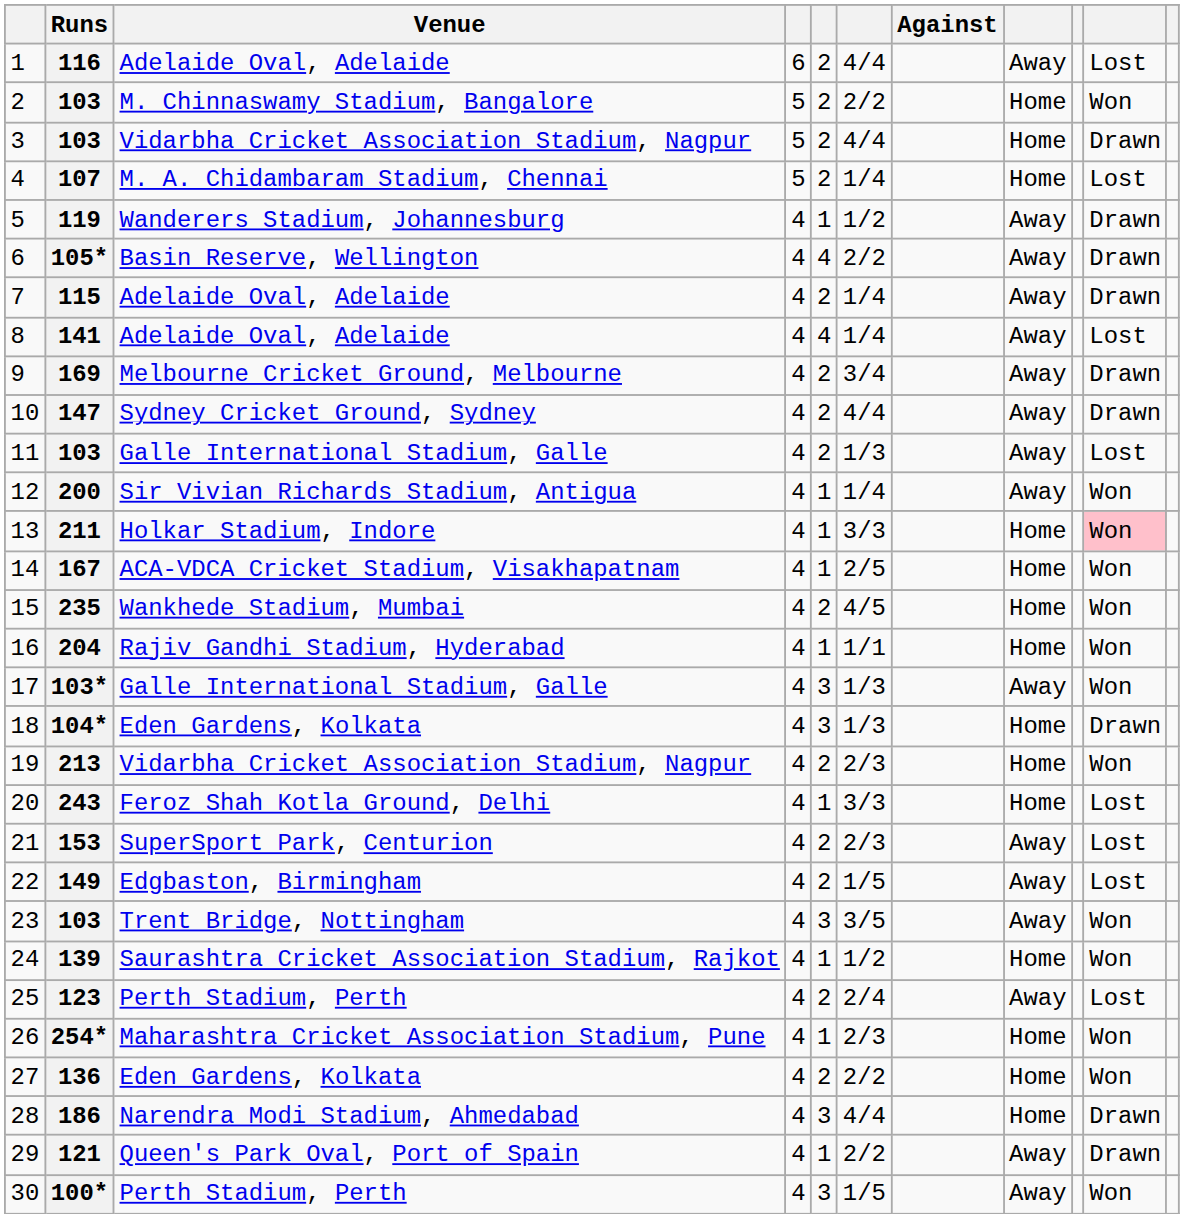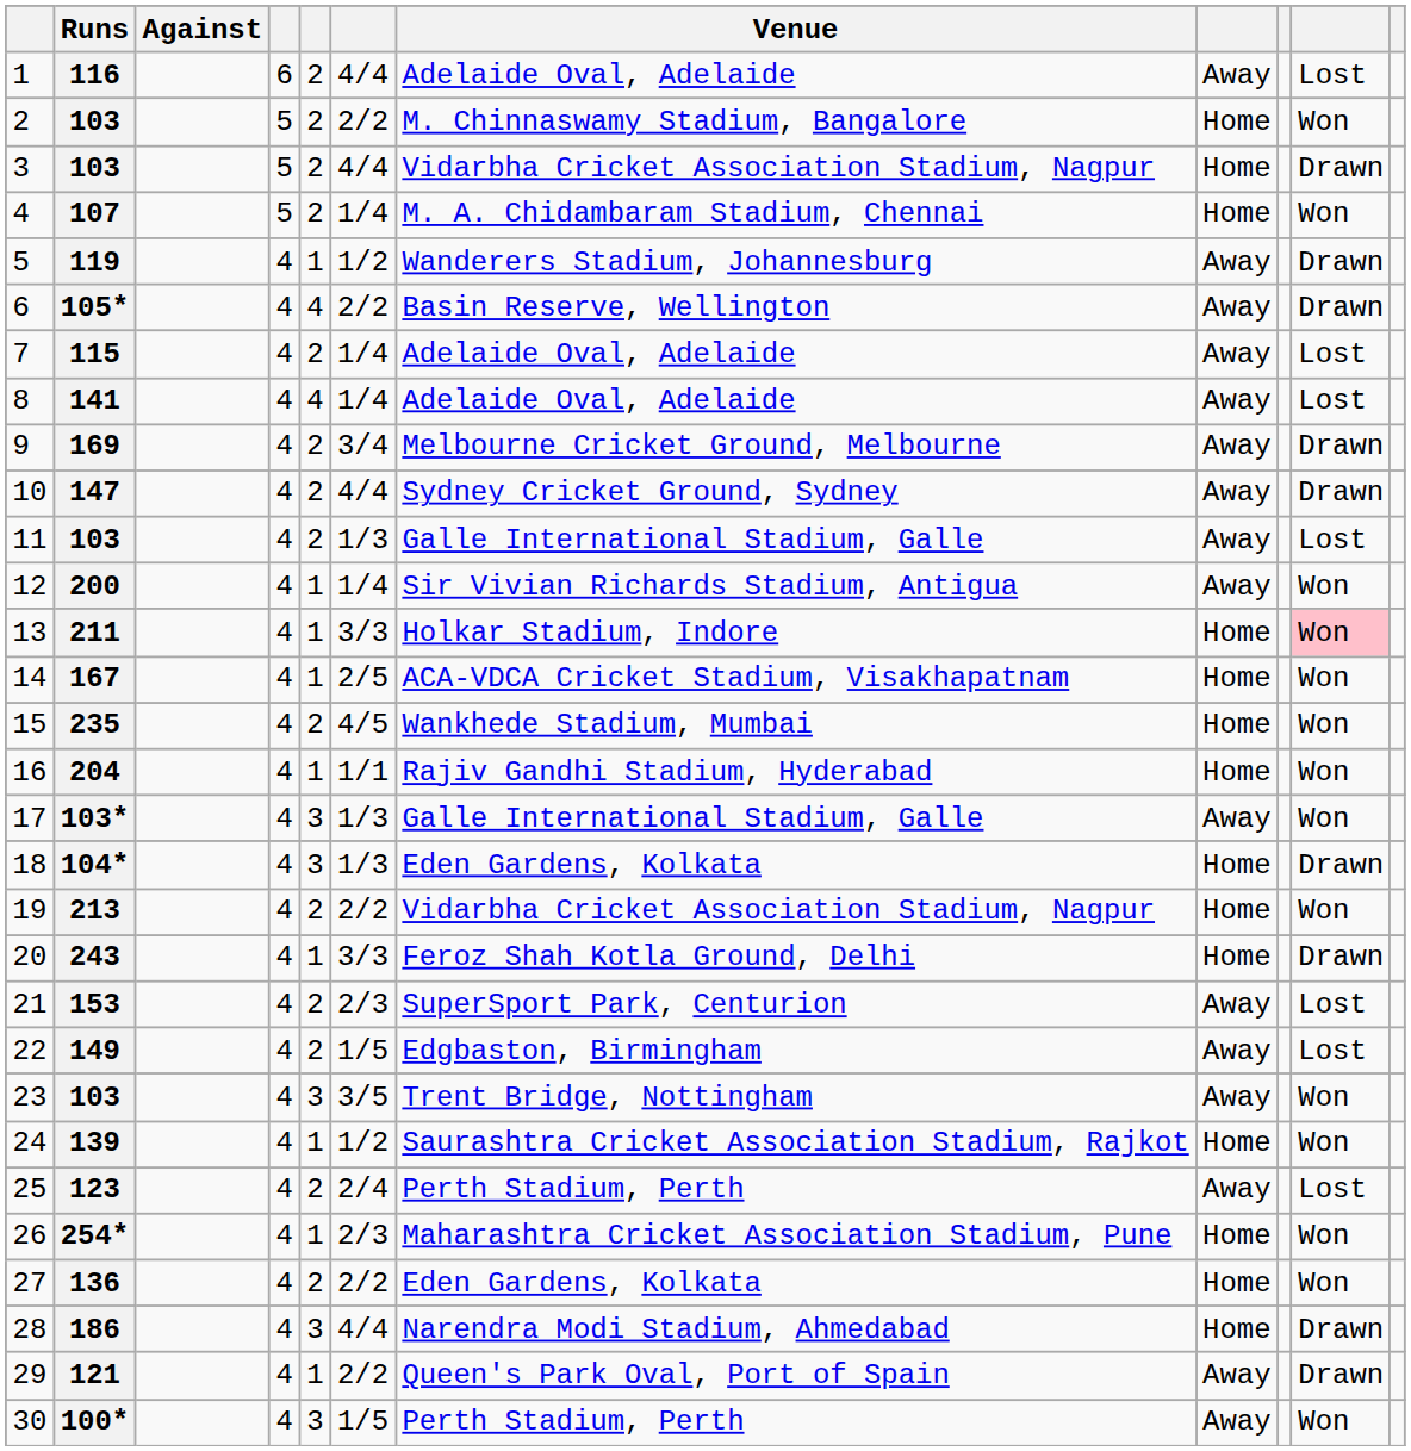 <table class="wikitable sortable plainrowheaders">
 <tr>
 <th></th>
 <th>Runs</th>
-<th>Venue</th>
+<th>Against</th>
 <th><a href='#'></a></th>
 <th><a href='#'></a></th>
 <th></th>
-<th>Against</th>
+<th>Venue</th>
 <th></th>
 <th></th>
 <th></th>
 <th class="unsortable" scope="col"></th>
 </tr>
 <tr>
 <td>1</td>
 <th scope="row"> 116</th>
-<td><a href='#'>Adelaide Oval</a>, <a href='#'>Adelaide</a></td>
+<td></td>
 <td>6</td>
 <td>2</td>
 <td>4/4</td>
-<td></td>
+<td><a href='#'>Adelaide Oval</a>, <a href='#'>Adelaide</a></td>
 <td>Away</td>
 <td></td>
 <td>Lost</td>
 <td></td>
 </tr>
 <tr>
 <td>2</td>
 <th scope="row"> 103 </th>
-<td><a href='#'>M. Chinnaswamy Stadium</a>, <a href='#'>Bangalore</a></td>
+<td></td>
 <td>5</td>
 <td>2</td>
 <td>2/2</td>
-<td></td>
+<td><a href='#'>M. Chinnaswamy Stadium</a>, <a href='#'>Bangalore</a></td>
 <td>Home</td>
 <td></td>
 <td>Won</td>
 <td></td>
 </tr>
 <tr>
 <td>3</td>
 <th scope="row"> 103</th>
-<td><a href='#'>Vidarbha Cricket Association Stadium</a>, <a href='#'>Nagpur</a></td>
+<td></td>
 <td>5</td>
 <td>2</td>
 <td>4/4</td>
-<td></td>
+<td><a href='#'>Vidarbha Cricket Association Stadium</a>, <a href='#'>Nagpur</a></td>
 <td>Home</td>
 <td></td>
 <td>Drawn</td>
 <td></td>
 </tr>
 <tr>
 <td>4</td>
 <th scope="row"> 107</th>
-<td><a href='#'>M. A. Chidambaram Stadium</a>, <a href='#'>Chennai</a></td>
+<td></td>
 <td>5</td>
 <td>2</td>
 <td>1/4</td>
-<td></td>
+<td><a href='#'>M. A. Chidambaram Stadium</a>, <a href='#'>Chennai</a></td>
 <td>Home</td>
 <td></td>
-<td>Lost</td>
+<td>Won</td>
 <td></td>
 </tr>
 <tr>
 <td>5</td>
 <th scope="row"> 119 </th>
-<td><a href='#'>Wanderers Stadium</a>, <a href='#'>Johannesburg</a></td>
+<td></td>
 <td>4</td>
 <td>1</td>
 <td>1/2</td>
-<td></td>
+<td><a href='#'>Wanderers Stadium</a>, <a href='#'>Johannesburg</a></td>
 <td>Away</td>
 <td></td>
 <td>Drawn</td>
 <td></td>
 </tr>
 <tr>
 <td>6</td>
 <th scope="row"> 105*</th>
-<td><a href='#'>Basin Reserve</a>, <a href='#'>Wellington</a></td>
+<td></td>
 <td>4</td>
 <td>4</td>
 <td>2/2</td>
-<td></td>
+<td><a href='#'>Basin Reserve</a>, <a href='#'>Wellington</a></td>
 <td>Away</td>
 <td></td>
 <td>Drawn</td>
 <td></td>
 </tr>
 <tr>
 <td>7</td>
 <th scope="row"> 115 </th>
-<td><a href='#'>Adelaide Oval</a>, <a href='#'>Adelaide</a></td>
+<td></td>
 <td>4</td>
 <td>2</td>
 <td>1/4</td>
-<td></td>
+<td><a href='#'>Adelaide Oval</a>, <a href='#'>Adelaide</a></td>
 <td>Away</td>
 <td></td>
-<td>Drawn</td>
+<td>Lost</td>
 <td></td>
 </tr>
 <tr>
 <td>8</td>
 <th scope="row"> 141 </th>
-<td><a href='#'>Adelaide Oval</a>, <a href='#'>Adelaide</a></td>
+<td></td>
 <td>4</td>
 <td>4</td>
 <td>1/4</td>
-<td></td>
+<td><a href='#'>Adelaide Oval</a>, <a href='#'>Adelaide</a></td>
 <td>Away</td>
 <td></td>
 <td>Lost</td>
 <td></td>
 </tr>
 <tr>
 <td>9</td>
 <th scope="row"> 169</th>
-<td><a href='#'>Melbourne Cricket Ground</a>, <a href='#'>Melbourne</a></td>
+<td></td>
 <td>4</td>
 <td>2</td>
 <td>3/4</td>
-<td></td>
+<td><a href='#'>Melbourne Cricket Ground</a>, <a href='#'>Melbourne</a></td>
 <td>Away</td>
 <td></td>
 <td>Drawn</td>
 <td></td>
 </tr>
 <tr>
 <td>10</td>
 <th scope="row"> 147 </th>
-<td><a href='#'>Sydney Cricket Ground</a>, <a href='#'>Sydney</a></td>
+<td></td>
 <td>4</td>
 <td>2</td>
 <td>4/4</td>
-<td></td>
+<td><a href='#'>Sydney Cricket Ground</a>, <a href='#'>Sydney</a></td>
 <td>Away</td>
 <td></td>
 <td>Drawn</td>
 <td></td>
 </tr>
 <tr>
 <td>11</td>
 <th scope="row"> 103 </th>
-<td><a href='#'>Galle International Stadium</a>, <a href='#'>Galle</a></td>
+<td></td>
 <td>4</td>
 <td>2</td>
 <td>1/3</td>
-<td></td>
+<td><a href='#'>Galle International Stadium</a>, <a href='#'>Galle</a></td>
 <td>Away</td>
 <td></td>
 <td>Lost</td>
 <td></td>
 </tr>
 <tr>
 <td>12</td>
 <th scope="row"> 200 </th>
-<td><a href='#'>Sir Vivian Richards Stadium</a>, <a href='#'>Antigua</a></td>
+<td></td>
 <td>4</td>
 <td>1</td>
 <td>1/4</td>
-<td></td>
+<td><a href='#'>Sir Vivian Richards Stadium</a>, <a href='#'>Antigua</a></td>
 <td>Away</td>
 <td></td>
 <td>Won</td>
 <td></td>
 </tr>
 <tr>
 <td>13</td>
 <th scope="row"> 211 </th>
-<td><a href='#'>Holkar Stadium</a>, <a href='#'>Indore</a></td>
+<td></td>
 <td>4</td>
 <td>1</td>
 <td>3/3</td>
-<td></td>
+<td><a href='#'>Holkar Stadium</a>, <a href='#'>Indore</a></td>
 <td>Home</td>
 <td></td>
 <td style="background: pink;">Won</td>
 <td></td>
 </tr>
 <tr>
 <td>14</td>
 <th scope="row"> 167  </th>
-<td><a href='#'>ACA-VDCA Cricket Stadium</a>, <a href='#'>Visakhapatnam</a></td>
+<td></td>
 <td>4</td>
 <td>1</td>
 <td>2/5</td>
-<td></td>
+<td><a href='#'>ACA-VDCA Cricket Stadium</a>, <a href='#'>Visakhapatnam</a></td>
 <td>Home</td>
 <td></td>
 <td>Won</td>
 <td></td>
 </tr>
 <tr>
 <td>15</td>
 <th scope="row"> 235  </th>
-<td><a href='#'>Wankhede Stadium</a>, <a href='#'>Mumbai</a></td>
+<td></td>
 <td>4</td>
 <td>2</td>
 <td>4/5</td>
-<td></td>
+<td><a href='#'>Wankhede Stadium</a>, <a href='#'>Mumbai</a></td>
 <td>Home</td>
 <td></td>
 <td>Won</td>
 <td></td>
 </tr>
 <tr>
 <td>16</td>
 <th scope="row"> 204  </th>
-<td><a href='#'>Rajiv Gandhi Stadium</a>, <a href='#'>Hyderabad</a></td>
+<td></td>
 <td>4</td>
 <td>1</td>
 <td>1/1</td>
-<td></td>
+<td><a href='#'>Rajiv Gandhi Stadium</a>, <a href='#'>Hyderabad</a></td>
 <td>Home</td>
 <td></td>
 <td>Won</td>
 <td></td>
 </tr>
 <tr>
 <td>17</td>
 <th scope="row"> 103* </th>
-<td><a href='#'>Galle International Stadium</a>, <a href='#'>Galle</a></td>
+<td></td>
 <td>4</td>
 <td>3</td>
 <td>1/3</td>
-<td></td>
+<td><a href='#'>Galle International Stadium</a>, <a href='#'>Galle</a></td>
 <td>Away</td>
 <td></td>
 <td>Won</td>
 <td></td>
 </tr>
 <tr>
 <td>18</td>
 <th scope="row"> 104* </th>
-<td><a href='#'>Eden Gardens</a>, <a href='#'>Kolkata</a></td>
+<td></td>
 <td>4</td>
 <td>3</td>
 <td>1/3</td>
-<td></td>
+<td><a href='#'>Eden Gardens</a>, <a href='#'>Kolkata</a></td>
 <td>Home</td>
 <td></td>
 <td>Drawn</td>
 <td></td>
 </tr>
 <tr>
 <td>19</td>
 <th scope="row"> 213  </th>
-<td><a href='#'>Vidarbha Cricket Association Stadium</a>, <a href='#'>Nagpur</a></td>
+<td></td>
 <td>4</td>
 <td>2</td>
-<td>2/3</td>
-<td></td>
+<td>2/2</td>
+<td><a href='#'>Vidarbha Cricket Association Stadium</a>, <a href='#'>Nagpur</a></td>
 <td>Home</td>
 <td></td>
 <td>Won</td>
 <td></td>
 </tr>
 <tr>
 <td>20</td>
 <th scope="row"> 243  </th>
-<td><a href='#'>Feroz Shah Kotla Ground</a>, <a href='#'>Delhi</a></td>
+<td></td>
 <td>4</td>
 <td>1</td>
 <td>3/3</td>
-<td></td>
+<td><a href='#'>Feroz Shah Kotla Ground</a>, <a href='#'>Delhi</a></td>
 <td>Home</td>
 <td></td>
-<td>Lost</td>
+<td>Drawn</td>
 <td></td>
 </tr>
 <tr>
 <td>21</td>
 <th scope="row"> 153 </th>
-<td><a href='#'>SuperSport Park</a>, <a href='#'>Centurion</a></td>
+<td></td>
 <td>4</td>
 <td>2</td>
 <td>2/3</td>
-<td></td>
+<td><a href='#'>SuperSport Park</a>, <a href='#'>Centurion</a></td>
 <td>Away</td>
 <td></td>
 <td>Lost</td>
 <td></td>
 </tr>
 <tr>
 <td>22</td>
 <th scope="row"> 149 </th>
-<td><a href='#'>Edgbaston</a>, <a href='#'>Birmingham</a></td>
+<td></td>
 <td>4</td>
 <td>2</td>
 <td>1/5</td>
-<td></td>
+<td><a href='#'>Edgbaston</a>, <a href='#'>Birmingham</a></td>
 <td>Away</td>
 <td></td>
 <td>Lost</td>
 <td></td>
 </tr>
 <tr>
 <td>23</td>
 <th scope="row"> 103  </th>
-<td><a href='#'>Trent Bridge</a>, <a href='#'>Nottingham</a></td>
+<td></td>
 <td>4</td>
 <td>3</td>
 <td>3/5</td>
-<td></td>
+<td><a href='#'>Trent Bridge</a>, <a href='#'>Nottingham</a></td>
 <td>Away</td>
 <td></td>
 <td>Won</td>
 <td></td>
 </tr>
 <tr>
 <td>24</td>
 <th scope="row"> 139 </th>
-<td><a href='#'>Saurashtra Cricket Association Stadium</a>, <a href='#'>Rajkot</a></td>
+<td></td>
 <td>4</td>
 <td>1</td>
 <td>1/2</td>
-<td></td>
+<td><a href='#'>Saurashtra Cricket Association Stadium</a>, <a href='#'>Rajkot</a></td>
 <td>Home</td>
 <td></td>
 <td>Won</td>
 <td></td>
 </tr>
 <tr>
 <td>25</td>
 <th scope="row"> 123 </th>
-<td><a href='#'>Perth Stadium</a>, <a href='#'>Perth</a></td>
+<td></td>
 <td>4</td>
 <td>2</td>
 <td>2/4</td>
-<td></td>
+<td><a href='#'>Perth Stadium</a>, <a href='#'>Perth</a></td>
 <td>Away</td>
 <td></td>
 <td>Lost</td>
 <td></td>
 </tr>
 <tr>
 <td>26</td>
 <th scope="row"> 254*  </th>
-<td><a href='#'>Maharashtra Cricket Association Stadium</a>, <a href='#'>Pune</a></td>
+<td></td>
 <td>4</td>
 <td>1</td>
 <td>2/3</td>
-<td></td>
+<td><a href='#'>Maharashtra Cricket Association Stadium</a>, <a href='#'>Pune</a></td>
 <td>Home</td>
 <td></td>
 <td>Won</td>
 <td></td>
 </tr>
 <tr>
 <td>27</td>
 <th scope="row"> 136 </th>
-<td><a href='#'>Eden Gardens</a>, <a href='#'>Kolkata</a></td>
+<td></td>
 <td>4</td>
 <td>2</td>
 <td>2/2</td>
-<td></td>
+<td><a href='#'>Eden Gardens</a>, <a href='#'>Kolkata</a></td>
 <td>Home</td>
 <td></td>
 <td>Won</td>
 <td></td>
 </tr>
 <tr>
 <td>28</td>
 <th scope="row"> 186 </th>
-<td><a href='#'>Narendra Modi Stadium</a>, <a href='#'>Ahmedabad</a></td>
+<td></td>
 <td>4</td>
 <td>3</td>
 <td>4/4</td>
-<td></td>
+<td><a href='#'>Narendra Modi Stadium</a>, <a href='#'>Ahmedabad</a></td>
 <td>Home</td>
 <td></td>
 <td>Drawn</td>
 <td></td>
 </tr>
 <tr>
 <td>29</td>
 <th scope="row"> 121</th>
-<td><a href='#'>Queen's Park Oval</a>, <a href='#'>Port of Spain</a></td>
+<td></td>
 <td>4</td>
 <td>1</td>
 <td>2/2</td>
-<td></td>
+<td><a href='#'>Queen's Park Oval</a>, <a href='#'>Port of Spain</a></td>
 <td>Away</td>
 <td></td>
 <td>Drawn</td>
 <td></td>
 </tr>
 <tr>
 <td>30</td>
 <th scope="row"> 100*</th>
-<td><a href='#'>Perth Stadium</a>, <a href='#'>Perth</a></td>
+<td></td>
 <td>4</td>
 <td>3</td>
 <td>1/5</td>
-<td></td>
+<td><a href='#'>Perth Stadium</a>, <a href='#'>Perth</a></td>
 <td>Away</td>
 <td></td>
 <td>Won</td>
 <td></td>
 </tr>
 </table>
